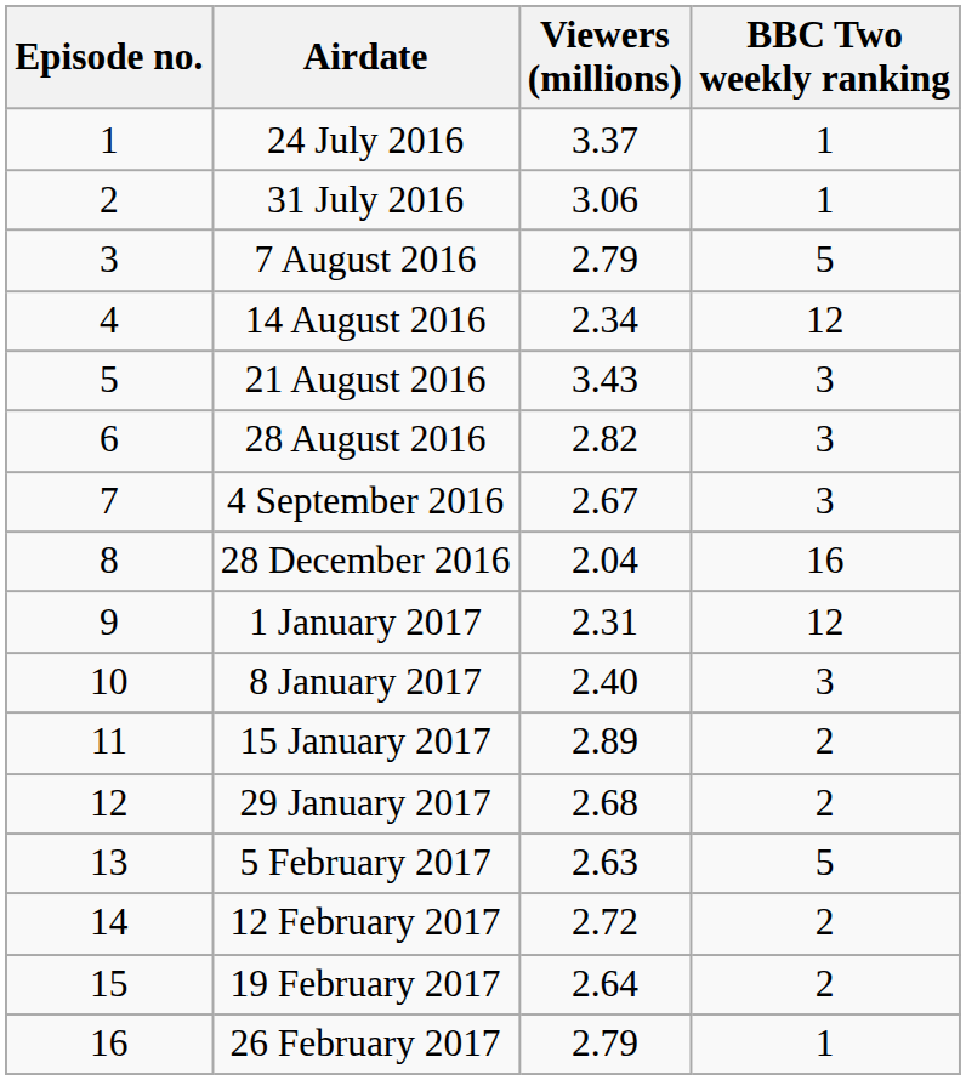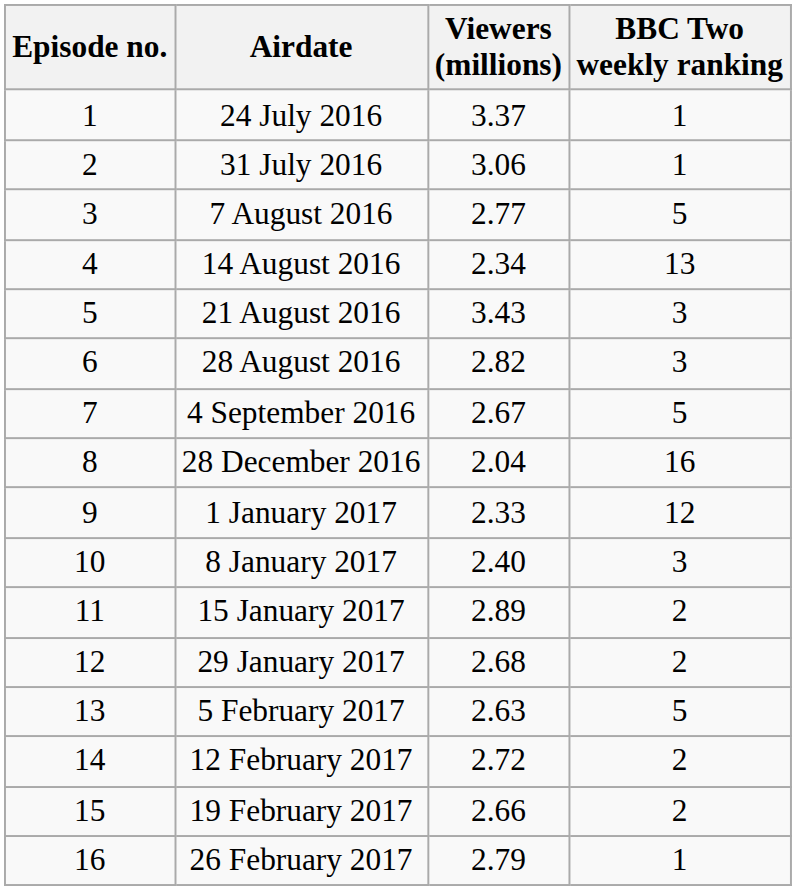 <table class="wikitable" style="text-align:center;">
 <tr>
 <th>Episode no.</th>
 <th>Airdate</th>
 <th>Viewers<br>(millions)</th>
 <th>BBC Two<br>weekly ranking</th>
 </tr>
 <tr>
 <td>1</td>
 <td>24 July 2016</td>
 <td>3.37</td>
 <td>1</td>
 </tr>
 <tr>
 <td>2</td>
 <td>31 July 2016</td>
 <td>3.06</td>
 <td>1</td>
 </tr>
 <tr>
 <td>3</td>
 <td>7 August 2016</td>
-<td>2.79</td>
+<td>2.77</td>
 <td>5</td>
 </tr>
 <tr>
 <td>4</td>
 <td>14 August 2016</td>
 <td>2.34</td>
-<td>12</td>
+<td>13</td>
 </tr>
 <tr>
 <td>5</td>
 <td>21 August 2016</td>
 <td>3.43</td>
 <td>3</td>
 </tr>
 <tr>
 <td>6</td>
 <td>28 August 2016</td>
 <td>2.82</td>
 <td>3</td>
 </tr>
 <tr>
 <td>7</td>
 <td>4 September 2016</td>
 <td>2.67</td>
-<td>3</td>
+<td>5</td>
 </tr>
 <tr>
 <td>8</td>
 <td>28 December 2016</td>
 <td>2.04</td>
 <td>16</td>
 </tr>
 <tr>
 <td>9</td>
 <td>1 January 2017</td>
-<td>2.31</td>
+<td>2.33</td>
 <td>12</td>
 </tr>
 <tr>
 <td>10</td>
 <td>8 January 2017</td>
 <td>2.40</td>
 <td>3</td>
 </tr>
 <tr>
 <td>11</td>
 <td>15 January 2017</td>
 <td>2.89</td>
 <td>2</td>
 </tr>
 <tr>
 <td>12</td>
 <td>29 January 2017</td>
 <td>2.68</td>
 <td>2</td>
 </tr>
 <tr>
 <td>13</td>
 <td>5 February 2017</td>
 <td>2.63</td>
 <td>5</td>
 </tr>
 <tr>
 <td>14</td>
 <td>12 February 2017</td>
 <td>2.72</td>
 <td>2</td>
 </tr>
 <tr>
 <td>15</td>
 <td>19 February 2017</td>
-<td>2.64</td>
+<td>2.66</td>
 <td>2</td>
 </tr>
 <tr>
 <td>16</td>
 <td>26 February 2017</td>
 <td>2.79</td>
 <td>1</td>
 </tr>
 </table>
